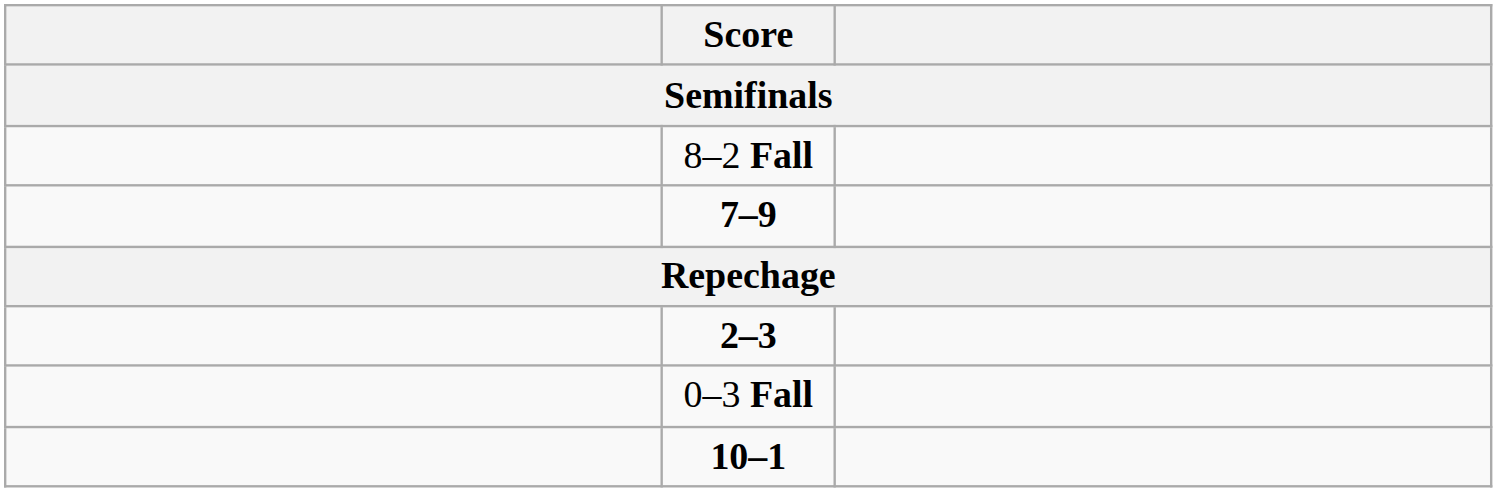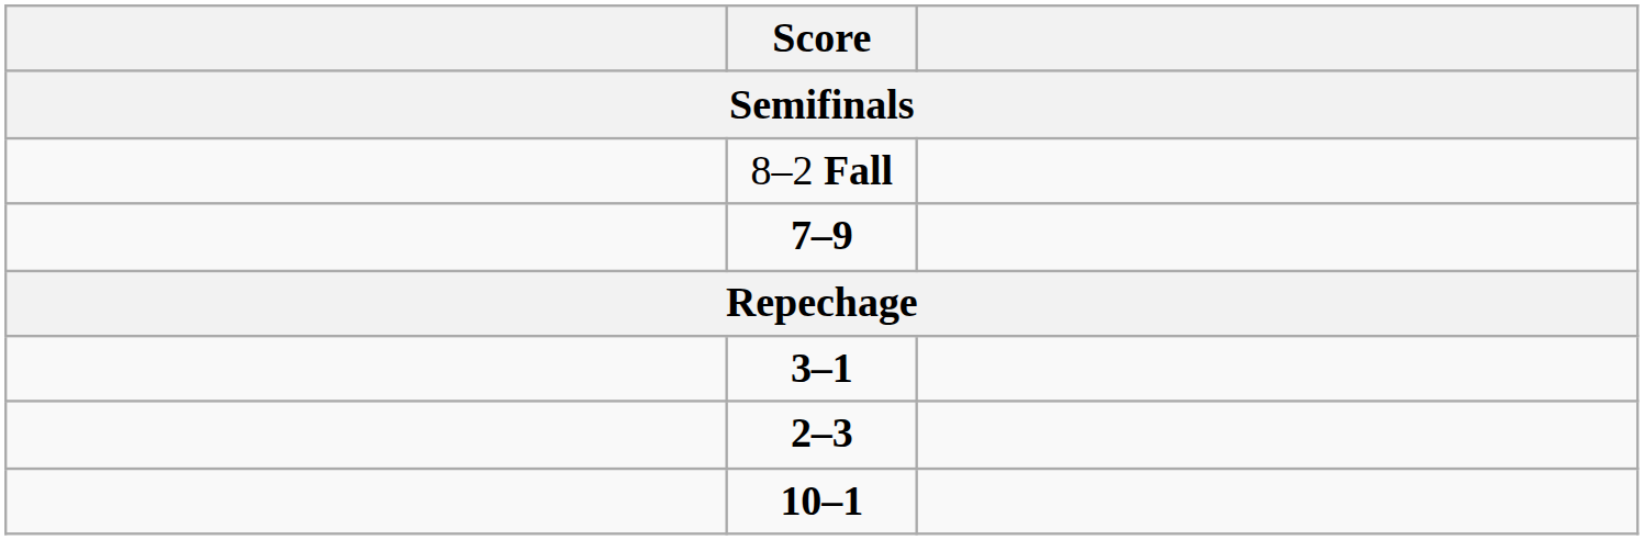 <table class="wikitable" style="text-align: left;">
 <tr>
 <th align="right" width="270"></th>
 <th width="65">Score</th>
 <th align="left" width="270"></th>
 </tr>
 <tr>
 <th colspan="3">Semifinals</th>
 </tr>
 <tr>
 <td><strong></strong></td>
 <td align=center>8–2 <strong>Fall</strong></td>
 <td></td>
 </tr>
 <tr>
 <td></td>
 <td align=center><strong>7–9</strong></td>
 <td><strong></strong></td>
 </tr>
 <tr>
 <th colspan="3">Repechage</th>
 </tr>
 <tr>
+<td><strong></strong></td>
+<td align=center><strong>3–1</strong></td>
 <td></td>
-<td align=center><strong>2–3</strong></td>
-<td><strong></strong></td>
 </tr>
 <tr>
 <td></td>
-<td align=center>0–3 <strong>Fall</strong></td>
+<td align=center><strong>2–3</strong></td>
 <td><strong></strong></td>
 </tr>
 <tr>
 <td><strong></strong></td>
 <td align=center><strong>10–1</strong></td>
 <td></td>
 </tr>
 </table>
